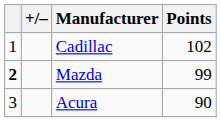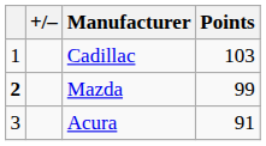 <table class="wikitable" style="font-size: 95%;">
 <tr>
 <th scope="col"></th>
 <th scope="col">+/–</th>
 <th scope="col">Manufacturer</th>
 <th scope="col">Points</th>
 </tr>
 <tr>
 <td align=center>1</td>
 <td align="left"></td>
 <td> <a href='#'>Cadillac</a></td>
-<td align=right>102</td>
+<td align=right>103</td>
 </tr>
 <tr>
 <td align=center><strong>2</strong></td>
 <td align="left"></td>
 <td> <a href='#'>Mazda</a></td>
 <td align=right>99</td>
 </tr>
 <tr>
 <td align=center>3</td>
 <td align="left"></td>
 <td> <a href='#'>Acura</a></td>
-<td align=right>90</td>
+<td align=right>91</td>
 </tr>
 <tr>
 </tr>
 </table>
